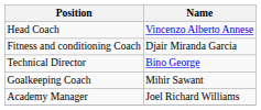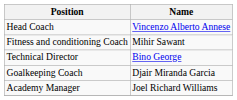 <table class="wikitable">
 <tr>
 <th>Position</th>
 <th>Name</th>
 </tr>
 <tr>
 <td>Head Coach</td>
 <td> <a href='#'>Vincenzo Alberto Annese</a></td>
 </tr>
 <tr>
 <td>Fitness and conditioning Coach</td>
-<td> Djair Miranda Garcia</td>
+<td> Mihir Sawant </td>
 </tr>
 <tr>
 <td>Technical Director</td>
 <td> <a href='#'>Bino George</a></td>
 </tr>
 <tr>
 <td>Goalkeeping Coach</td>
-<td> Mihir Sawant </td>
+<td> Djair Miranda Garcia</td>
 </tr>
 <tr>
 <td>Academy Manager</td>
 <td> Joel Richard Williams</td>
 </tr>
 <tr>
 </tr>
 </table>
